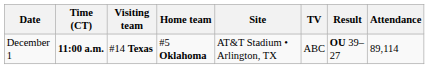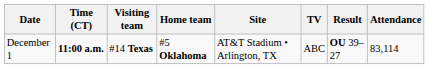 <table class="wikitable" style="font-size:95%;">
 <tr>
 <th>Date</th>
 <th>Time (CT)</th>
 <th>Visiting team</th>
 <th>Home team</th>
 <th>Site</th>
 <th>TV</th>
 <th>Result</th>
 <th>Attendance</th>
 </tr>
 <tr bgcolor=>
 <td>December 1</td>
 <td><strong>11:00 a.m.</strong></td>
 <td>#14 <strong>Texas</strong></td>
 <td>#5 <strong>Oklahoma</strong></td>
 <td>AT&T Stadium • Arlington, TX</td>
 <td>ABC</td>
 <td><strong>OU</strong> 39–27</td>
-<td>89,114</td>
+<td>83,114</td>
 </tr>
 </table>
